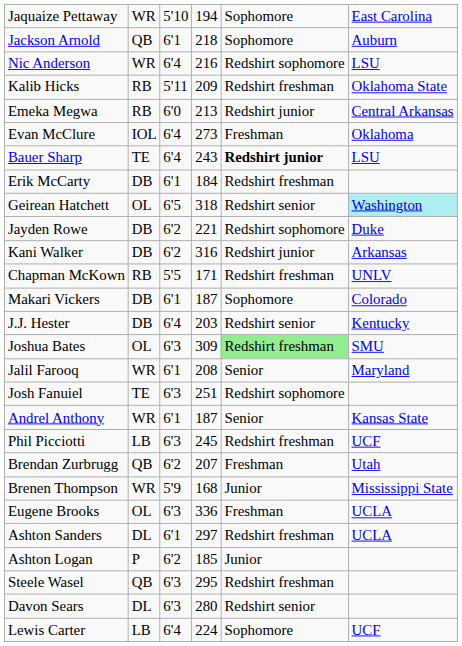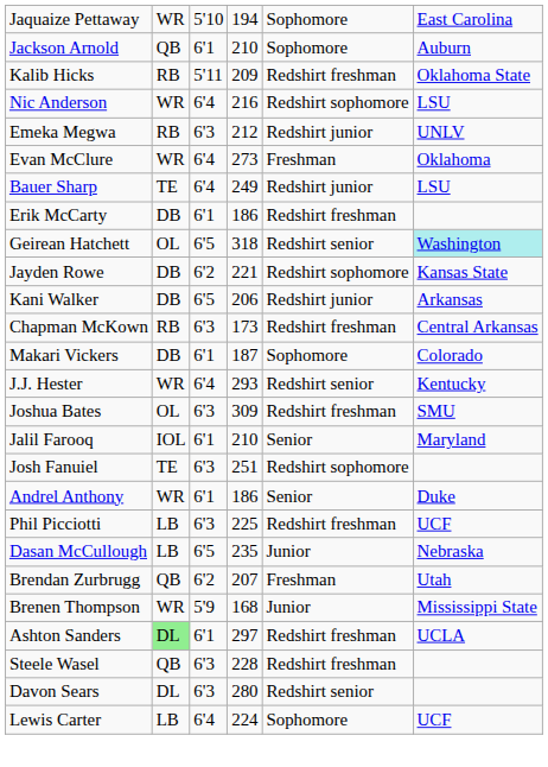 <table class="wikitable sortable">
 <tr>
 <td>Jaquaize Pettaway</td>
 <td>WR</td>
 <td>5'10</td>
 <td>194</td>
 <td>Sophomore</td>
 <td><a href='#'>East Carolina</a></td>
 </tr>
 <tr>
 <td><a href='#'>Jackson Arnold</a></td>
 <td>QB</td>
 <td>6'1</td>
-<td>218</td>
+<td>210</td>
 <td>Sophomore</td>
 <td><a href='#'>Auburn</a></td>
+</tr>
+<tr>
+<td>Kalib Hicks</td>
+<td>RB</td>
+<td>5'11</td>
+<td>209</td>
+<td> Redshirt freshman</td>
+<td><a href='#'>Oklahoma State</a></td>
 </tr>
 <tr>
 <td><a href='#'>Nic Anderson</a></td>
 <td>WR</td>
 <td>6'4</td>
 <td>216</td>
 <td> Redshirt sophomore</td>
 <td><a href='#'>LSU</a></td>
 </tr>
 <tr>
-<td>Kalib Hicks</td>
-<td>RB</td>
-<td>5'11</td>
-<td>209</td>
-<td> Redshirt freshman</td>
-<td><a href='#'>Oklahoma State</a></td>
-</tr>
-<tr>
 <td>Emeka Megwa</td>
 <td>RB</td>
-<td>6'0</td>
-<td>213</td>
+<td>6'3</td>
+<td>212</td>
 <td> Redshirt junior</td>
-<td><a href='#'>Central Arkansas</a></td>
+<td><a href='#'>UNLV</a></td>
 </tr>
 <tr>
 <td>Evan McClure</td>
-<td>IOL</td>
+<td>WR</td>
 <td>6'4</td>
 <td>273</td>
 <td>Freshman</td>
 <td><a href='#'>Oklahoma</a></td>
 </tr>
 <tr>
 <td><a href='#'>Bauer Sharp</a></td>
 <td>TE</td>
 <td>6'4</td>
-<td>243</td>
-<td><strong> Redshirt junior</strong></td>
+<td>249</td>
+<td> Redshirt junior</td>
 <td><a href='#'>LSU</a></td>
 </tr>
 <tr>
 <td>Erik McCarty</td>
 <td>DB</td>
 <td>6'1</td>
-<td>184</td>
+<td>186</td>
 <td> Redshirt freshman</td>
 <td></td>
 </tr>
 <tr>
 <td>Geirean Hatchett</td>
 <td>OL</td>
 <td>6'5</td>
 <td>318</td>
 <td> Redshirt senior</td>
 <td style="background: paleturquoise;"><a href='#'>Washington</a></td>
 </tr>
 <tr>
 <td>Jayden Rowe</td>
 <td>DB</td>
 <td>6'2</td>
 <td>221</td>
 <td> Redshirt sophomore</td>
-<td><a href='#'>Duke</a></td>
+<td><a href='#'>Kansas State</a></td>
 </tr>
 <tr>
 <td>Kani Walker</td>
 <td>DB</td>
-<td>6'2</td>
-<td>316</td>
+<td>6'5</td>
+<td>206</td>
 <td> Redshirt junior</td>
 <td><a href='#'>Arkansas</a></td>
 </tr>
 <tr>
 <td>Chapman McKown</td>
 <td>RB</td>
-<td>5'5</td>
-<td>171</td>
+<td>6'3</td>
+<td>173</td>
 <td> Redshirt freshman</td>
-<td><a href='#'>UNLV</a></td>
+<td><a href='#'>Central Arkansas</a></td>
 </tr>
 <tr>
 <td>Makari Vickers</td>
 <td>DB</td>
 <td>6'1</td>
 <td>187</td>
 <td>Sophomore</td>
 <td><a href='#'>Colorado</a></td>
 </tr>
 <tr>
 <td>J.J. Hester</td>
-<td>DB</td>
+<td>WR</td>
 <td>6'4</td>
-<td>203</td>
+<td>293</td>
 <td> Redshirt senior</td>
 <td><a href='#'>Kentucky</a></td>
 </tr>
 <tr>
 <td>Joshua Bates</td>
 <td>OL</td>
 <td>6'3</td>
 <td>309</td>
-<td style="background: lightgreen;"> Redshirt freshman</td>
+<td> Redshirt freshman</td>
 <td><a href='#'>SMU</a></td>
 </tr>
 <tr>
 <td>Jalil Farooq</td>
-<td>WR</td>
+<td>IOL</td>
 <td>6'1</td>
-<td>208</td>
+<td>210</td>
 <td>Senior</td>
 <td><a href='#'>Maryland</a></td>
 </tr>
 <tr>
 <td>Josh Fanuiel</td>
 <td>TE</td>
 <td>6'3</td>
 <td>251</td>
 <td> Redshirt sophomore</td>
 <td></td>
 </tr>
 <tr>
 <td><a href='#'>Andrel Anthony</a></td>
 <td>WR</td>
 <td>6'1</td>
-<td>187</td>
+<td>186</td>
 <td>Senior</td>
-<td><a href='#'>Kansas State</a></td>
+<td><a href='#'>Duke</a></td>
 </tr>
 <tr>
 <td>Phil Picciotti</td>
 <td>LB</td>
 <td>6'3</td>
-<td>245</td>
+<td>225</td>
 <td> Redshirt freshman</td>
 <td><a href='#'>UCF</a></td>
+</tr>
+<tr>
+<td><a href='#'>Dasan McCullough</a></td>
+<td>LB</td>
+<td>6'5</td>
+<td>235</td>
+<td>Junior</td>
+<td><a href='#'>Nebraska</a></td>
 </tr>
 <tr>
 <td>Brendan Zurbrugg</td>
 <td>QB</td>
 <td>6'2</td>
 <td>207</td>
 <td>Freshman</td>
 <td><a href='#'>Utah</a></td>
 </tr>
 <tr>
 <td>Brenen Thompson</td>
 <td>WR</td>
 <td>5'9</td>
 <td>168</td>
 <td>Junior</td>
 <td><a href='#'>Mississippi State</a></td>
 </tr>
 <tr>
-<td>Eugene Brooks</td>
-<td>OL</td>
-<td>6'3</td>
-<td>336</td>
-<td>Freshman</td>
-<td><a href='#'>UCLA</a></td>
-</tr>
-<tr>
 <td>Ashton Sanders</td>
-<td>DL</td>
+<td style="background: lightgreen;">DL</td>
 <td>6'1</td>
 <td>297</td>
 <td> Redshirt freshman</td>
 <td><a href='#'>UCLA</a></td>
 </tr>
 <tr>
-<td>Ashton Logan</td>
-<td>P</td>
-<td>6'2</td>
-<td>185</td>
-<td>Junior</td>
-<td></td>
-</tr>
-<tr>
 <td>Steele Wasel</td>
 <td>QB</td>
 <td>6'3</td>
-<td>295</td>
+<td>228</td>
 <td> Redshirt freshman</td>
 <td></td>
 </tr>
 <tr>
 <td>Davon Sears</td>
 <td>DL</td>
 <td>6'3</td>
 <td>280</td>
 <td> Redshirt senior</td>
 <td></td>
 </tr>
 <tr>
 <td>Lewis Carter</td>
 <td>LB</td>
 <td>6'4</td>
 <td>224</td>
 <td>Sophomore</td>
 <td><a href='#'>UCF</a></td>
 </tr>
 </table>
